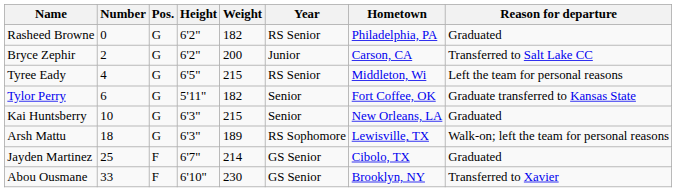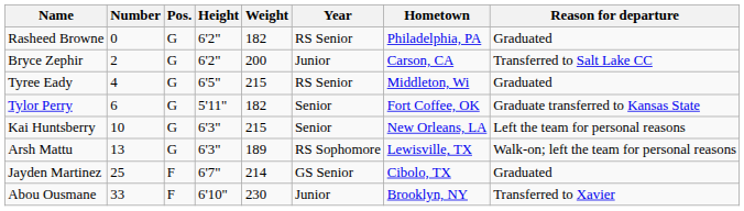 <table class="wikitable sortable" border="1">
 <tr>
 <th>Name</th>
 <th>Number</th>
 <th>Pos.</th>
 <th>Height</th>
 <th>Weight</th>
 <th>Year</th>
 <th>Hometown</th>
 <th class="unsortable">Reason for departure</th>
 </tr>
 <tr>
 <td>Rasheed Browne</td>
 <td>0</td>
 <td>G</td>
 <td>6'2"</td>
 <td>182</td>
 <td>RS Senior</td>
 <td><a href='#'>Philadelphia, PA</a></td>
 <td>Graduated</td>
 </tr>
 <tr>
 <td>Bryce Zephir</td>
 <td>2</td>
 <td>G</td>
 <td>6'2"</td>
 <td>200</td>
 <td>Junior</td>
 <td><a href='#'>Carson, CA</a></td>
 <td>Transferred to <a href='#'>Salt Lake CC</a></td>
 </tr>
 <tr>
 <td>Tyree Eady</td>
 <td>4</td>
 <td>G</td>
 <td>6'5"</td>
 <td>215</td>
 <td>RS Senior</td>
 <td><a href='#'>Middleton, Wi</a></td>
-<td>Left the team for personal reasons</td>
+<td>Graduated</td>
 </tr>
 <tr>
 <td><a href='#'>Tylor Perry</a></td>
 <td>6</td>
 <td>G</td>
 <td>5'11"</td>
 <td>182</td>
 <td>Senior</td>
 <td><a href='#'>Fort Coffee, OK</a></td>
 <td>Graduate transferred to <a href='#'>Kansas State</a></td>
 </tr>
 <tr>
 <td>Kai Huntsberry</td>
 <td>10</td>
 <td>G</td>
 <td>6'3"</td>
 <td>215</td>
 <td>Senior</td>
 <td><a href='#'>New Orleans, LA</a></td>
-<td>Graduated</td>
+<td>Left the team for personal reasons</td>
 </tr>
 <tr>
 <td>Arsh Mattu</td>
-<td>18</td>
+<td>13</td>
 <td>G</td>
 <td>6'3"</td>
 <td>189</td>
 <td>RS Sophomore</td>
 <td><a href='#'>Lewisville, TX</a></td>
 <td>Walk-on; left the team for personal reasons</td>
 </tr>
 <tr>
 <td>Jayden Martinez</td>
 <td>25</td>
 <td>F</td>
 <td>6'7"</td>
 <td>214</td>
 <td>GS Senior</td>
 <td><a href='#'>Cibolo, TX</a></td>
 <td>Graduated</td>
 </tr>
 <tr>
 <td>Abou Ousmane</td>
 <td>33</td>
 <td>F</td>
 <td>6'10"</td>
 <td>230</td>
-<td>GS Senior</td>
+<td>Junior</td>
 <td><a href='#'>Brooklyn, NY</a></td>
 <td>Transferred to <a href='#'>Xavier</a></td>
 </tr>
 </table>
